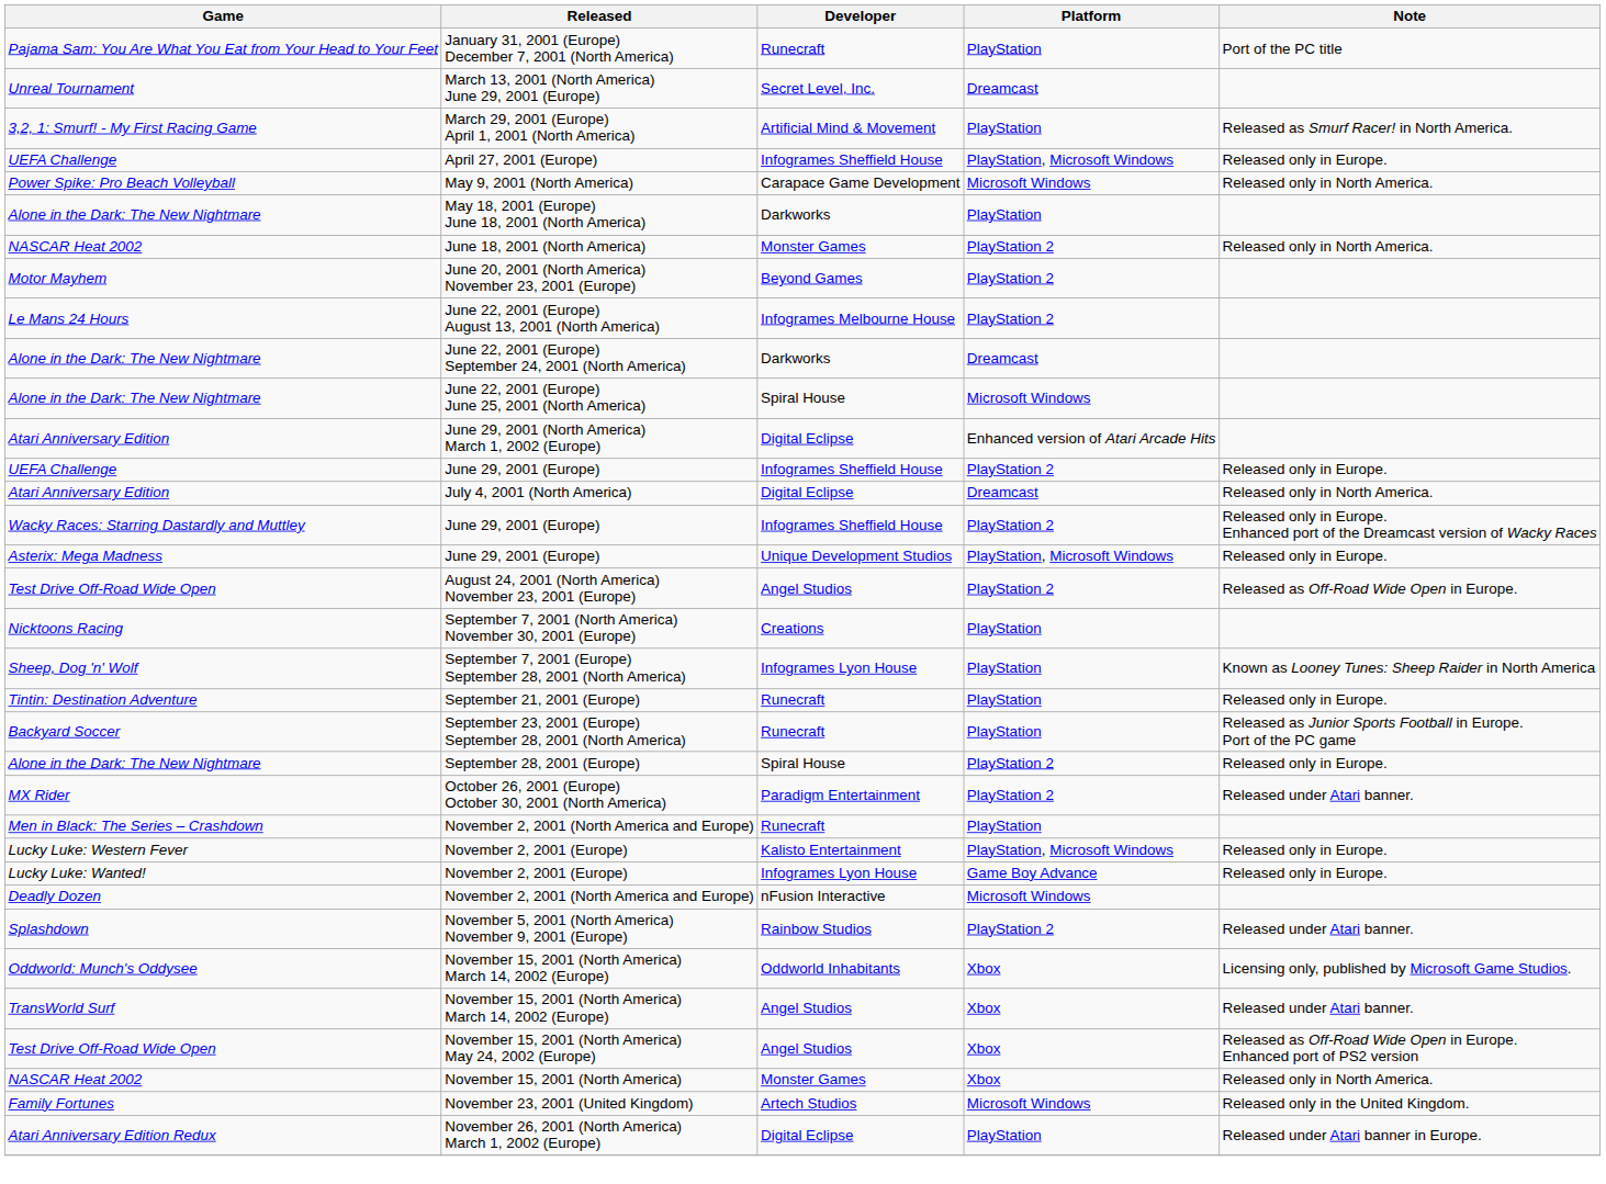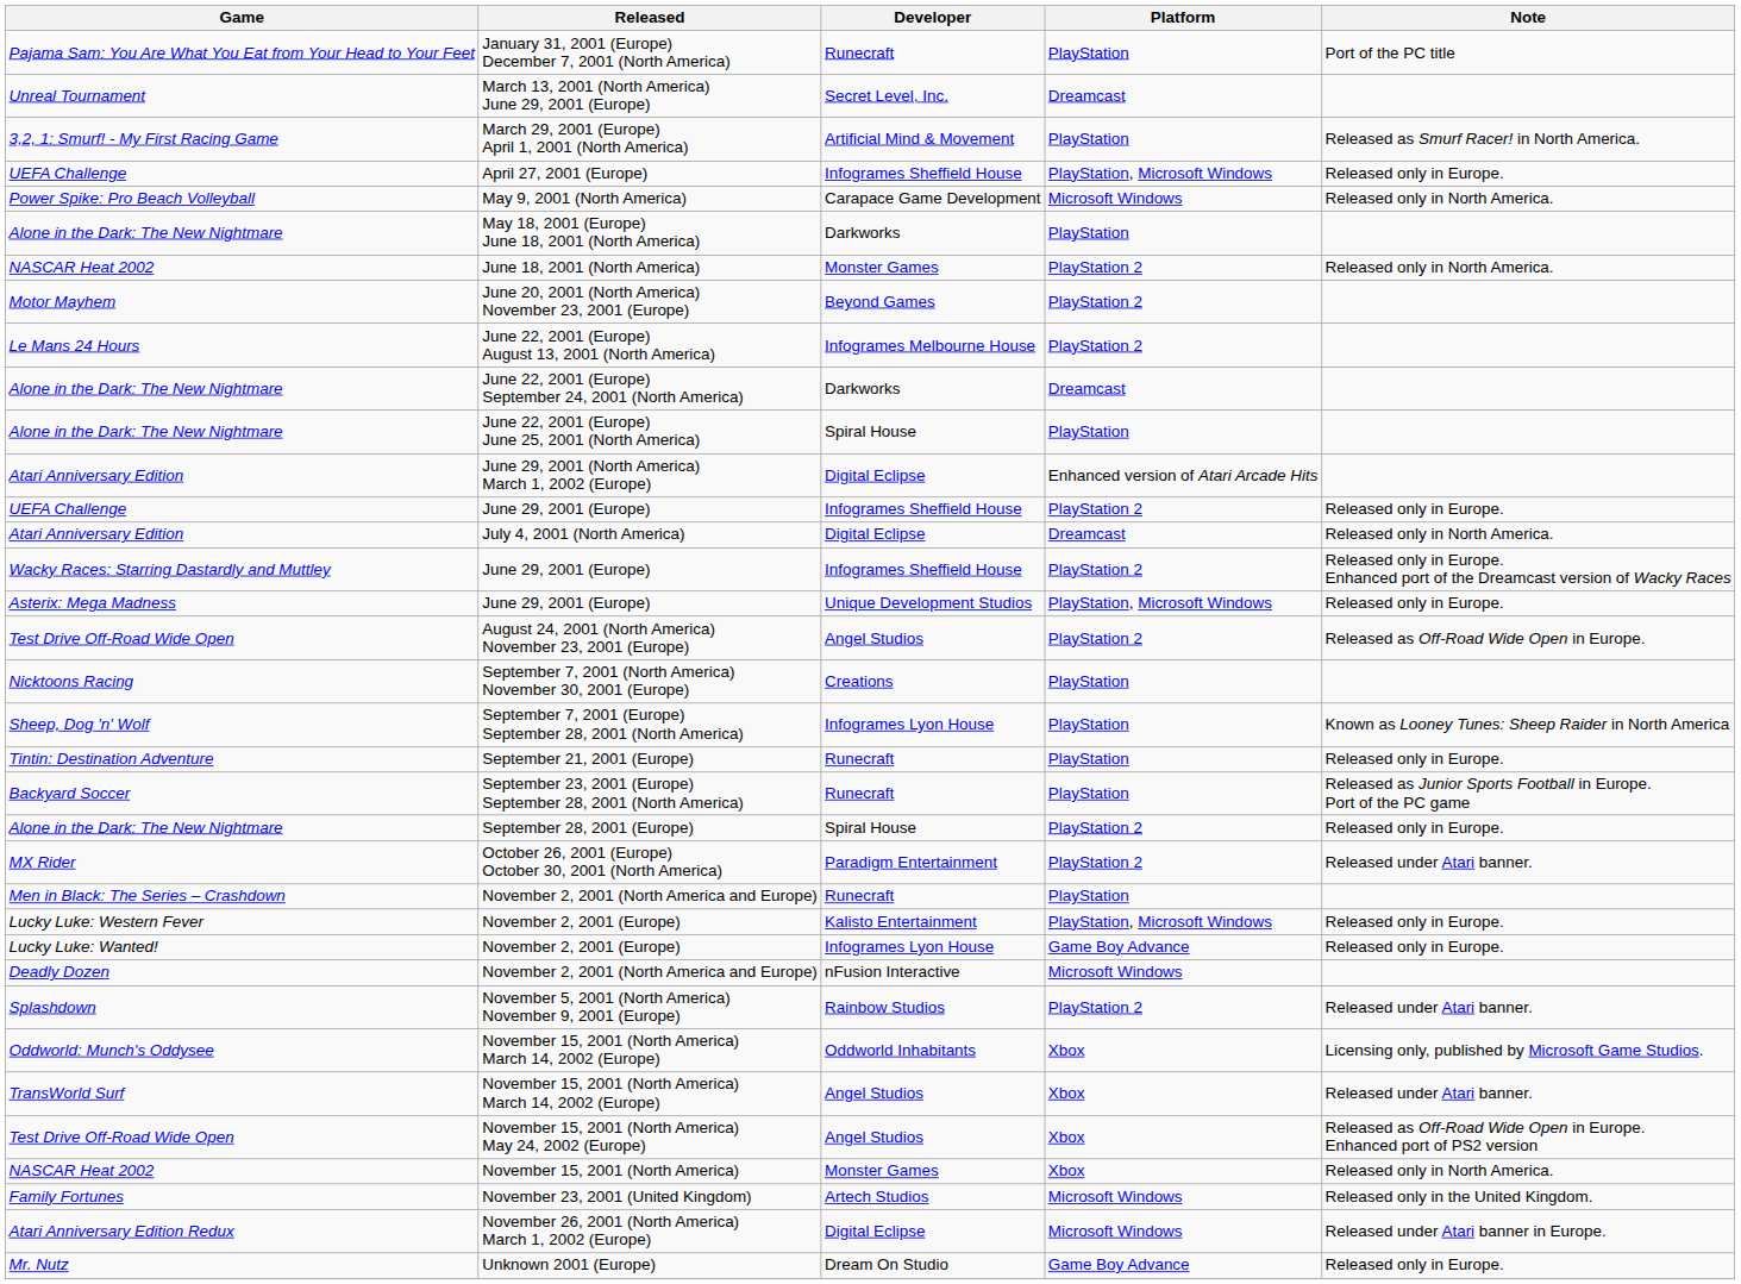 <table class="wikitable sortable">
 <tr>
 <th>Game</th>
 <th>Released</th>
 <th>Developer</th>
 <th>Platform</th>
 <th>Note</th>
 </tr>
 <tr>
 <td><em><a href='#'>Pajama Sam: You Are What You Eat from Your Head to Your Feet</a></em></td>
 <td>January 31, 2001 (Europe)<br>December 7, 2001 (North America)</td>
 <td><a href='#'>Runecraft</a></td>
 <td><a href='#'>PlayStation</a></td>
 <td>Port of the PC title</td>
 </tr>
 <tr>
 <td><em><a href='#'>Unreal Tournament</a></em></td>
 <td>March 13, 2001 (North America)<br>June 29, 2001 (Europe)</td>
 <td><a href='#'>Secret Level, Inc.</a></td>
 <td><a href='#'>Dreamcast</a></td>
 <td></td>
 </tr>
 <tr>
 <td><em><a href='#'>3,2, 1: Smurf! - My First Racing Game</a></em></td>
 <td>March 29, 2001 (Europe)<br>April 1, 2001 (North America)</td>
 <td><a href='#'>Artificial Mind & Movement</a></td>
 <td><a href='#'>PlayStation</a></td>
 <td>Released as <em>Smurf Racer!</em> in North America.</td>
 </tr>
 <tr>
 <td><em><a href='#'>UEFA Challenge</a></em></td>
 <td>April 27, 2001 (Europe)</td>
 <td><a href='#'>Infogrames Sheffield House</a></td>
 <td><a href='#'>PlayStation</a>, <a href='#'>Microsoft Windows</a></td>
 <td>Released only in Europe.</td>
 </tr>
 <tr>
 <td><em><a href='#'>Power Spike: Pro Beach Volleyball</a></em></td>
 <td>May 9, 2001 (North America)</td>
 <td>Carapace Game Development</td>
 <td><a href='#'>Microsoft Windows</a></td>
 <td>Released only in North America.</td>
 </tr>
 <tr>
 <td><em><a href='#'>Alone in the Dark: The New Nightmare</a></em></td>
 <td>May 18, 2001 (Europe)<br>June 18, 2001 (North America)</td>
 <td>Darkworks</td>
 <td><a href='#'>PlayStation</a></td>
 <td></td>
 </tr>
 <tr>
 <td><em><a href='#'>NASCAR Heat 2002</a></em></td>
 <td>June 18, 2001 (North America)</td>
 <td><a href='#'>Monster Games</a></td>
 <td><a href='#'>PlayStation 2</a></td>
 <td>Released only in North America.</td>
 </tr>
 <tr>
 <td><em><a href='#'>Motor Mayhem</a></em></td>
 <td>June 20, 2001 (North America)<br>November 23, 2001 (Europe)</td>
 <td><a href='#'>Beyond Games</a></td>
 <td><a href='#'>PlayStation 2</a></td>
 <td></td>
 </tr>
 <tr>
 <td><em><a href='#'>Le Mans 24 Hours</a></em></td>
 <td>June 22, 2001 (Europe)<br>August 13, 2001 (North America)</td>
 <td><a href='#'>Infogrames Melbourne House</a></td>
 <td><a href='#'>PlayStation 2</a></td>
 <td></td>
 </tr>
 <tr>
 <td><em><a href='#'>Alone in the Dark: The New Nightmare</a></em></td>
 <td>June 22, 2001 (Europe)<br>September 24, 2001 (North America)</td>
 <td>Darkworks</td>
 <td><a href='#'>Dreamcast</a></td>
 <td></td>
 </tr>
 <tr>
 <td><em><a href='#'>Alone in the Dark: The New Nightmare</a></em></td>
 <td>June 22, 2001 (Europe)<br>June 25, 2001 (North America)</td>
 <td>Spiral House</td>
-<td><a href='#'>Microsoft Windows</a></td>
+<td><a href='#'>PlayStation</a></td>
 <td></td>
 </tr>
 <tr>
 <td><em><a href='#'>Atari Anniversary Edition</a></em></td>
 <td>June 29, 2001 (North America)<br>March 1, 2002 (Europe)</td>
 <td><a href='#'>Digital Eclipse</a></td>
 <td>Enhanced version of <em>Atari Arcade Hits</em></td>
 </tr>
 <tr>
 <td><em><a href='#'>UEFA Challenge</a></em></td>
 <td>June 29, 2001 (Europe)</td>
 <td><a href='#'>Infogrames Sheffield House</a></td>
 <td><a href='#'>PlayStation 2</a></td>
 <td>Released only in Europe.</td>
 </tr>
 <tr>
 <td><em><a href='#'>Atari Anniversary Edition</a></em></td>
 <td>July 4, 2001 (North America)</td>
 <td><a href='#'>Digital Eclipse</a></td>
 <td><a href='#'>Dreamcast</a></td>
 <td>Released only in North America.</td>
 </tr>
 <tr>
 <td><em><a href='#'>Wacky Races: Starring Dastardly and Muttley</a></em></td>
 <td>June 29, 2001 (Europe)</td>
 <td><a href='#'>Infogrames Sheffield House</a></td>
 <td><a href='#'>PlayStation 2</a></td>
 <td>Released only in Europe.<br>Enhanced port of the Dreamcast version of <em>Wacky Races</em></td>
 </tr>
 <tr>
 <td><em><a href='#'>Asterix: Mega Madness</a></em></td>
 <td>June 29, 2001 (Europe)</td>
 <td><a href='#'>Unique Development Studios</a></td>
 <td><a href='#'>PlayStation</a>, <a href='#'>Microsoft Windows</a></td>
 <td>Released only in Europe.</td>
 </tr>
 <tr>
 <td><em><a href='#'>Test Drive Off-Road Wide Open</a></em></td>
 <td>August 24, 2001 (North America)<br>November 23, 2001 (Europe)</td>
 <td><a href='#'>Angel Studios</a></td>
 <td><a href='#'>PlayStation 2</a></td>
 <td>Released as <em>Off-Road Wide Open</em> in Europe.</td>
 </tr>
 <tr>
 <td><em><a href='#'>Nicktoons Racing</a></em></td>
 <td>September 7, 2001 (North America)<br>November 30, 2001 (Europe)</td>
 <td><a href='#'>Creations</a></td>
 <td><a href='#'>PlayStation</a></td>
 <td></td>
 </tr>
 <tr>
 <td><em><a href='#'>Sheep, Dog 'n' Wolf</a></em></td>
 <td>September 7, 2001 (Europe)<br>September 28, 2001 (North America)</td>
 <td><a href='#'>Infogrames Lyon House</a></td>
 <td><a href='#'>PlayStation</a></td>
 <td>Known as <em>Looney Tunes: Sheep Raider</em> in North America</td>
 </tr>
 <tr>
 <td><em><a href='#'>Tintin: Destination Adventure</a></em></td>
 <td>September 21, 2001 (Europe)</td>
 <td><a href='#'>Runecraft</a></td>
 <td><a href='#'>PlayStation</a></td>
 <td>Released only in Europe.</td>
 </tr>
 <tr>
 <td><em><a href='#'>Backyard Soccer</a></em></td>
 <td>September 23, 2001 (Europe)<br>September 28, 2001 (North America)</td>
 <td><a href='#'>Runecraft</a></td>
 <td><a href='#'>PlayStation</a></td>
 <td>Released as <em>Junior Sports Football</em> in Europe.<br>Port of the PC game</td>
 </tr>
 <tr>
 <td><em><a href='#'>Alone in the Dark: The New Nightmare</a></em></td>
 <td>September 28, 2001 (Europe)</td>
 <td>Spiral House</td>
 <td><a href='#'>PlayStation 2</a></td>
 <td>Released only in Europe.</td>
 </tr>
 <tr>
 <td><em><a href='#'>MX Rider</a></em></td>
 <td>October 26, 2001 (Europe)<br>October 30, 2001 (North America)</td>
 <td><a href='#'>Paradigm Entertainment</a></td>
 <td><a href='#'>PlayStation 2</a></td>
 <td>Released under <a href='#'>Atari</a> banner.</td>
 </tr>
 <tr>
 <td><em><a href='#'>Men in Black: The Series – Crashdown</a></em></td>
 <td>November 2, 2001 (North America and Europe)</td>
 <td><a href='#'>Runecraft</a></td>
 <td><a href='#'>PlayStation</a></td>
 <td></td>
 </tr>
 <tr>
 <td><em>Lucky Luke: Western Fever</em></td>
 <td>November 2, 2001 (Europe)</td>
 <td><a href='#'>Kalisto Entertainment</a></td>
 <td><a href='#'>PlayStation</a>, <a href='#'>Microsoft Windows</a></td>
 <td>Released only in Europe.</td>
 </tr>
 <tr>
 <td><em>Lucky Luke: Wanted!</em></td>
 <td>November 2, 2001 (Europe)</td>
 <td><a href='#'>Infogrames Lyon House</a></td>
 <td><a href='#'>Game Boy Advance</a></td>
 <td>Released only in Europe.</td>
 </tr>
 <tr>
 <td><em><a href='#'>Deadly Dozen</a></em></td>
 <td>November 2, 2001 (North America and Europe)</td>
 <td>nFusion Interactive</td>
 <td><a href='#'>Microsoft Windows</a></td>
 </tr>
 <tr>
 <td><em><a href='#'>Splashdown</a></em></td>
 <td>November 5, 2001 (North America)<br>November 9, 2001 (Europe)</td>
 <td><a href='#'>Rainbow Studios</a></td>
 <td><a href='#'>PlayStation 2</a></td>
 <td>Released under <a href='#'>Atari</a> banner.</td>
 </tr>
 <tr>
 <td><em><a href='#'>Oddworld: Munch's Oddysee</a></em></td>
 <td>November 15, 2001 (North America)<br>March 14, 2002 (Europe)</td>
 <td><a href='#'>Oddworld Inhabitants</a></td>
 <td><a href='#'>Xbox</a></td>
 <td>Licensing only, published by <a href='#'>Microsoft Game Studios</a>.</td>
 </tr>
 <tr>
 <td><em><a href='#'>TransWorld Surf</a></em></td>
 <td>November 15, 2001 (North America)<br>March 14, 2002 (Europe)</td>
 <td><a href='#'>Angel Studios</a></td>
 <td><a href='#'>Xbox</a></td>
 <td>Released under <a href='#'>Atari</a> banner.</td>
 </tr>
 <tr>
 <td><em><a href='#'>Test Drive Off-Road Wide Open</a></em></td>
 <td>November 15, 2001 (North America)<br>May 24, 2002 (Europe)</td>
 <td><a href='#'>Angel Studios</a></td>
 <td><a href='#'>Xbox</a></td>
 <td>Released as <em>Off-Road Wide Open</em> in Europe.<br>Enhanced port of PS2 version</td>
 </tr>
 <tr>
 <td><em><a href='#'>NASCAR Heat 2002</a></em></td>
 <td>November 15, 2001 (North America)</td>
 <td><a href='#'>Monster Games</a></td>
 <td><a href='#'>Xbox</a></td>
 <td>Released only in North America.</td>
 </tr>
 <tr>
 <td><em><a href='#'>Family Fortunes</a></em></td>
 <td>November 23, 2001 (United Kingdom)</td>
 <td><a href='#'>Artech Studios</a></td>
 <td><a href='#'>Microsoft Windows</a></td>
 <td>Released only in the United Kingdom.</td>
 </tr>
 <tr>
 <td><em><a href='#'>Atari Anniversary Edition Redux</a></em></td>
 <td>November 26, 2001 (North America)<br>March 1, 2002 (Europe)</td>
 <td><a href='#'>Digital Eclipse</a></td>
-<td><a href='#'>PlayStation</a></td>
+<td><a href='#'>Microsoft Windows</a></td>
 <td>Released under <a href='#'>Atari</a> banner in Europe.</td>
+</tr>
+<tr>
+<td><em><a href='#'>Mr. Nutz</a></em></td>
+<td>Unknown 2001 (Europe)</td>
+<td>Dream On Studio</td>
+<td><a href='#'>Game Boy Advance</a></td>
+<td>Released only in Europe.</td>
 </tr>
 <tr>
 </tr>
 </table>
